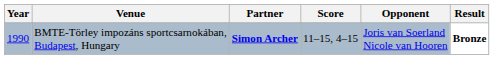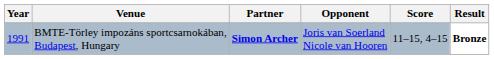 <table class="sortable wikitable" style="font-size: 90%;">
 <tr>
 <th>Year</th>
 <th>Venue</th>
 <th>Partner</th>
+<th>Opponent</th>
 <th>Score</th>
-<th>Opponent</th>
 <th>Result</th>
 </tr>
 <tr style="background:#AABBCC">
-<td align="center"><a href='#'>1990</a></td>
+<td align="center"><a href='#'>1991</a></td>
 <td align="left">BMTE-Törley impozáns sportcsarnokában,<br><a href='#'>Budapest</a>, Hungary</td>
 <td align="left"><strong> <a href='#'>Simon Archer</a></strong></td>
+<td align="left"> <a href='#'>Joris van Soerland</a><br> <a href='#'>Nicole van Hooren</a></td>
 <td align="left">11–15, 4–15</td>
-<td align="left"> <a href='#'>Joris van Soerland</a><br> <a href='#'>Nicole van Hooren</a></td>
 <td style="text-align:left; background:white"> <strong>Bronze</strong></td>
 </tr>
 </table>
